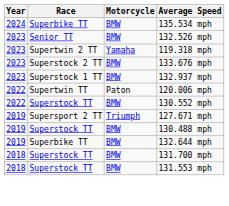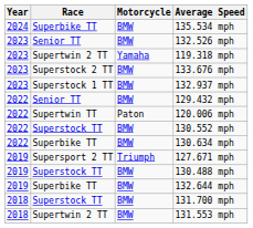 <table class="wikitable">
 <tr>
 <th>Year</th>
 <th>Race</th>
 <th>Motorcycle</th>
 <th>Average Speed</th>
 </tr>
 <tr>
 <td><a href='#'> 2024</a></td>
 <td><a href='#'>Superbike TT</a></td>
 <td><a href='#'>BMW</a></td>
 <td>135.534 mph</td>
 </tr>
 <tr>
 <td><a href='#'>2023</a></td>
 <td><a href='#'>Senior TT</a></td>
 <td><a href='#'>BMW</a></td>
 <td>132.526 mph</td>
 </tr>
 <tr>
 <td><a href='#'>2023</a></td>
 <td>Supertwin 2 TT</td>
 <td><a href='#'>Yamaha</a></td>
 <td>119.318 mph</td>
 </tr>
 <tr>
 <td><a href='#'>2023</a></td>
 <td>Superstock 2 TT</td>
 <td><a href='#'>BMW</a></td>
 <td>133.676 mph</td>
 </tr>
 <tr>
 <td><a href='#'>2023</a></td>
 <td>Superstock 1 TT</td>
 <td><a href='#'>BMW</a></td>
 <td>132.937 mph</td>
 </tr>
 <tr>
 <td><a href='#'>2022</a></td>
+<td><a href='#'>Senior TT</a></td>
+<td><a href='#'>BMW</a></td>
+<td>129.432 mph</td>
+</tr>
+<tr>
+<td><a href='#'>2022</a></td>
 <td>Supertwin TT</td>
 <td>Paton</td>
 <td>120.006 mph</td>
 </tr>
 <tr>
 <td><a href='#'>2022</a></td>
 <td><a href='#'>Superstock TT</a></td>
 <td><a href='#'>BMW</a></td>
 <td>130.552 mph</td>
+</tr>
+<tr>
+<td><a href='#'>2022</a></td>
+<td>Superbike TT</td>
+<td><a href='#'>BMW</a></td>
+<td>130.634 mph</td>
 </tr>
 <tr>
 <td><a href='#'>2019</a></td>
 <td>Supersport 2 TT</td>
 <td><a href='#'>Triumph</a></td>
 <td>127.671 mph</td>
 </tr>
 <tr>
 <td><a href='#'>2019</a></td>
 <td><a href='#'>Superstock TT</a></td>
 <td><a href='#'>BMW</a></td>
 <td>130.488 mph</td>
 </tr>
 <tr>
 <td><a href='#'>2019</a></td>
 <td>Superbike TT</td>
 <td><a href='#'>BMW</a></td>
 <td>132.644 mph</td>
 </tr>
 <tr>
 <td><a href='#'>2018</a></td>
 <td><a href='#'>Superstock TT</a></td>
 <td><a href='#'>BMW</a></td>
 <td>131.700 mph</td>
 </tr>
 <tr>
 <td><a href='#'>2018</a></td>
-<td><a href='#'>Superstock TT</a></td>
+<td>Supertwin 2 TT</td>
 <td><a href='#'>BMW</a></td>
 <td>131.553 mph</td>
 </tr>
 </table>
